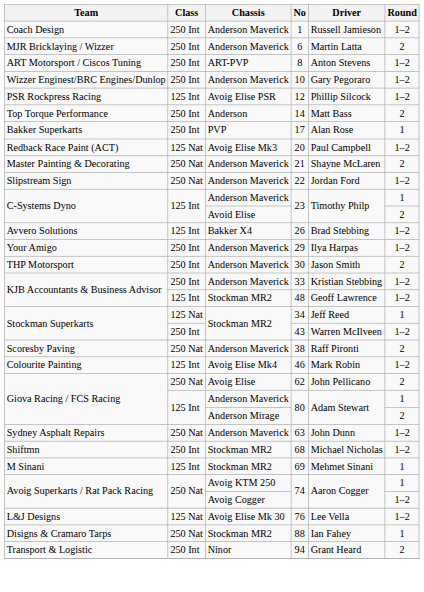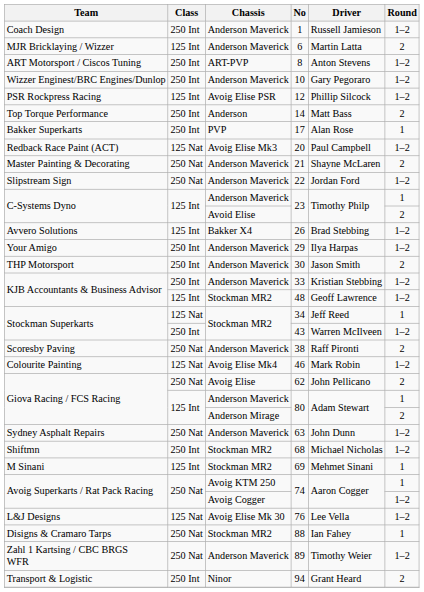 <table class="wikitable" style="font-size: 95%;">
 <tr>
 <th>Team</th>
 <th>Class</th>
 <th>Chassis</th>
 <th>No</th>
 <th>Driver</th>
 <th>Round</th>
 </tr>
 <tr>
 <td>Coach Design</td>
 <td>250 Int</td>
 <td>Anderson Maverick</td>
 <td style="text-align:center;">1</td>
 <td>Russell Jamieson</td>
 <td style="text-align:center;">1–2</td>
 </tr>
 <tr>
 <td>MJR Bricklaying / Wizzer</td>
-<td>250 Int</td>
+<td>125 Int</td>
 <td>Anderson Maverick</td>
 <td style="text-align:center;">6</td>
 <td>Martin Latta</td>
 <td style="text-align:center;">2</td>
 </tr>
 <tr>
 <td>ART Motorsport / Ciscos Tuning</td>
 <td>250 Int</td>
 <td>ART-PVP</td>
 <td style="text-align:center;">8</td>
 <td>Anton Stevens</td>
 <td style="text-align:center;">1–2</td>
 </tr>
 <tr>
 <td>Wizzer Enginest/BRC Engines/Dunlop</td>
 <td>250 Int</td>
 <td>Anderson Maverick</td>
 <td style="text-align:center;">10</td>
 <td>Gary Pegoraro</td>
 <td style="text-align:center;">1–2</td>
 </tr>
 <tr>
 <td>PSR Rockpress Racing</td>
 <td>125 Int</td>
 <td>Avoig Elise PSR</td>
 <td style="text-align:center;">12</td>
 <td>Phillip Silcock</td>
 <td style="text-align:center;">1–2</td>
 </tr>
 <tr>
 <td>Top Torque Performance</td>
 <td>250 Int</td>
 <td>Anderson</td>
 <td style="text-align:center;">14</td>
 <td>Matt Bass</td>
 <td style="text-align:center;">2</td>
 </tr>
 <tr>
 <td>Bakker Superkarts</td>
 <td>250 Int</td>
 <td>PVP</td>
 <td style="text-align:center;">17</td>
 <td>Alan Rose</td>
 <td style="text-align:center;">1</td>
 </tr>
 <tr>
 <td>Redback Race Paint (ACT)</td>
 <td>125 Nat</td>
 <td>Avoig Elise Mk3</td>
 <td style="text-align:center;">20</td>
 <td>Paul Campbell</td>
 <td style="text-align:center;">1–2</td>
 </tr>
 <tr>
 <td>Master Painting & Decorating</td>
 <td>250 Nat</td>
 <td>Anderson Maverick</td>
 <td style="text-align:center;">21</td>
 <td>Shayne McLaren</td>
 <td style="text-align:center;">2</td>
 </tr>
 <tr>
 <td>Slipstream Sign</td>
 <td>250 Nat</td>
 <td>Anderson Maverick</td>
 <td style="text-align:center;">22</td>
 <td>Jordan Ford</td>
 <td style="text-align:center;">1–2</td>
 </tr>
 <tr>
 <td rowspan=2>C-Systems Dyno</td>
 <td rowspan=2>125 Int</td>
 <td>Anderson Maverick</td>
 <td rowspan=2 style="text-align:center;">23</td>
 <td rowspan=2>Timothy Philp</td>
 <td style="text-align:center;">1</td>
 </tr>
 <tr>
 <td>Avoid Elise</td>
 <td style="text-align:center;">2</td>
 </tr>
 <tr>
 <td>Avvero Solutions</td>
 <td>125 Int</td>
 <td>Bakker X4</td>
 <td style="text-align:center;">26</td>
 <td>Brad Stebbing</td>
 <td style="text-align:center;">1–2</td>
 </tr>
 <tr>
 <td>Your Amigo</td>
 <td>250 Int</td>
 <td>Anderson Maverick</td>
 <td style="text-align:center;">29</td>
 <td>Ilya Harpas</td>
 <td style="text-align:center;">1–2</td>
 </tr>
 <tr>
 <td>THP Motorsport</td>
 <td>250 Int</td>
 <td>Anderson Maverick</td>
 <td style="text-align:center;">30</td>
 <td>Jason Smith</td>
 <td style="text-align:center;">2</td>
 </tr>
 <tr>
 <td rowspan=2>KJB Accountants & Business Advisor</td>
 <td>250 Int</td>
 <td>Anderson Maverick</td>
 <td style="text-align:center;">33</td>
 <td>Kristian Stebbing</td>
 <td style="text-align:center;">1–2</td>
 </tr>
 <tr>
 <td>125 Int</td>
 <td>Stockman MR2</td>
 <td style="text-align:center;">48</td>
 <td>Geoff Lawrence</td>
 <td style="text-align:center;">1–2</td>
 </tr>
 <tr>
 <td rowspan=2>Stockman Superkarts</td>
 <td>125 Nat</td>
 <td rowspan=2>Stockman MR2</td>
 <td style="text-align:center;">34</td>
 <td>Jeff Reed</td>
 <td style="text-align:center;">1</td>
 </tr>
 <tr>
 <td>250 Int</td>
 <td style="text-align:center;">43</td>
 <td>Warren McIlveen</td>
 <td style="text-align:center;">1–2</td>
 </tr>
 <tr>
 <td>Scoresby Paving</td>
 <td>250 Nat</td>
 <td>Anderson Maverick</td>
 <td style="text-align:center;">38</td>
 <td>Raff Pironti</td>
 <td style="text-align:center;">2</td>
 </tr>
 <tr>
 <td>Colourite Painting</td>
-<td>125 Int</td>
+<td>125 Nat</td>
 <td>Avoig Elise Mk4</td>
 <td style="text-align:center;">46</td>
 <td>Mark Robin</td>
 <td style="text-align:center;">1–2</td>
 </tr>
 <tr>
 <td rowspan=3>Giova Racing / FCS Racing</td>
 <td>250 Nat</td>
 <td>Avoig Elise</td>
 <td style="text-align:center;">62</td>
 <td>John Pellicano</td>
 <td style="text-align:center;">2</td>
 </tr>
 <tr>
 <td rowspan=2>125 Int</td>
 <td>Anderson Maverick</td>
 <td rowspan=2 style="text-align:center;">80</td>
 <td rowspan=2>Adam Stewart</td>
 <td style="text-align:center;">1</td>
 </tr>
 <tr>
 <td>Anderson Mirage</td>
 <td style="text-align:center;">2</td>
 </tr>
 <tr>
 <td>Sydney Asphalt Repairs</td>
 <td>250 Nat</td>
 <td>Anderson Maverick</td>
 <td style="text-align:center;">63</td>
 <td>John Dunn</td>
 <td style="text-align:center;">1–2</td>
 </tr>
 <tr>
 <td>Shiftmn</td>
 <td>250 Int</td>
 <td>Stockman MR2</td>
 <td style="text-align:center;">68</td>
 <td>Michael Nicholas</td>
 <td style="text-align:center;">1–2</td>
 </tr>
 <tr>
 <td>M Sinani</td>
 <td>125 Int</td>
 <td>Stockman MR2</td>
 <td style="text-align:center;">69</td>
 <td>Mehmet Sinani</td>
 <td style="text-align:center;">1</td>
 </tr>
 <tr>
 <td rowspan=2>Avoig Superkarts / Rat Pack Racing</td>
 <td rowspan=2>250 Nat</td>
 <td>Avoig KTM 250</td>
 <td rowspan=2 style="text-align:center;">74</td>
 <td rowspan=2>Aaron Cogger</td>
 <td style="text-align:center;">1</td>
 </tr>
 <tr>
 <td>Avoig Cogger</td>
 <td style="text-align:center;">1–2</td>
 </tr>
 <tr>
 <td>L&J Designs</td>
 <td>125 Nat</td>
 <td>Avoig Elise Mk 30</td>
 <td style="text-align:center;">76</td>
 <td>Lee Vella</td>
 <td style="text-align:center;">1–2</td>
 </tr>
 <tr>
 <td>Disigns & Cramaro Tarps</td>
 <td>250 Nat</td>
 <td>Stockman MR2</td>
 <td style="text-align:center;">88</td>
 <td>Ian Fahey</td>
 <td style="text-align:center;">1</td>
 </tr>
 <tr>
+<td>Zahl 1 Kartsing / CBC BRGS<br>WFR</td>
+<td>250 Nat</td>
+<td>Anderson Maverick</td>
+<td style="text-align:center;">89</td>
+<td>Timothy Weier</td>
+<td style="text-align:center;">1–2</td>
+</tr>
+<tr>
 <td>Transport & Logistic</td>
 <td>250 Int</td>
 <td>Ninor</td>
 <td style="text-align:center;">94</td>
 <td>Grant Heard</td>
 <td style="text-align:center;">2</td>
 </tr>
 <tr>
 </tr>
 </table>
